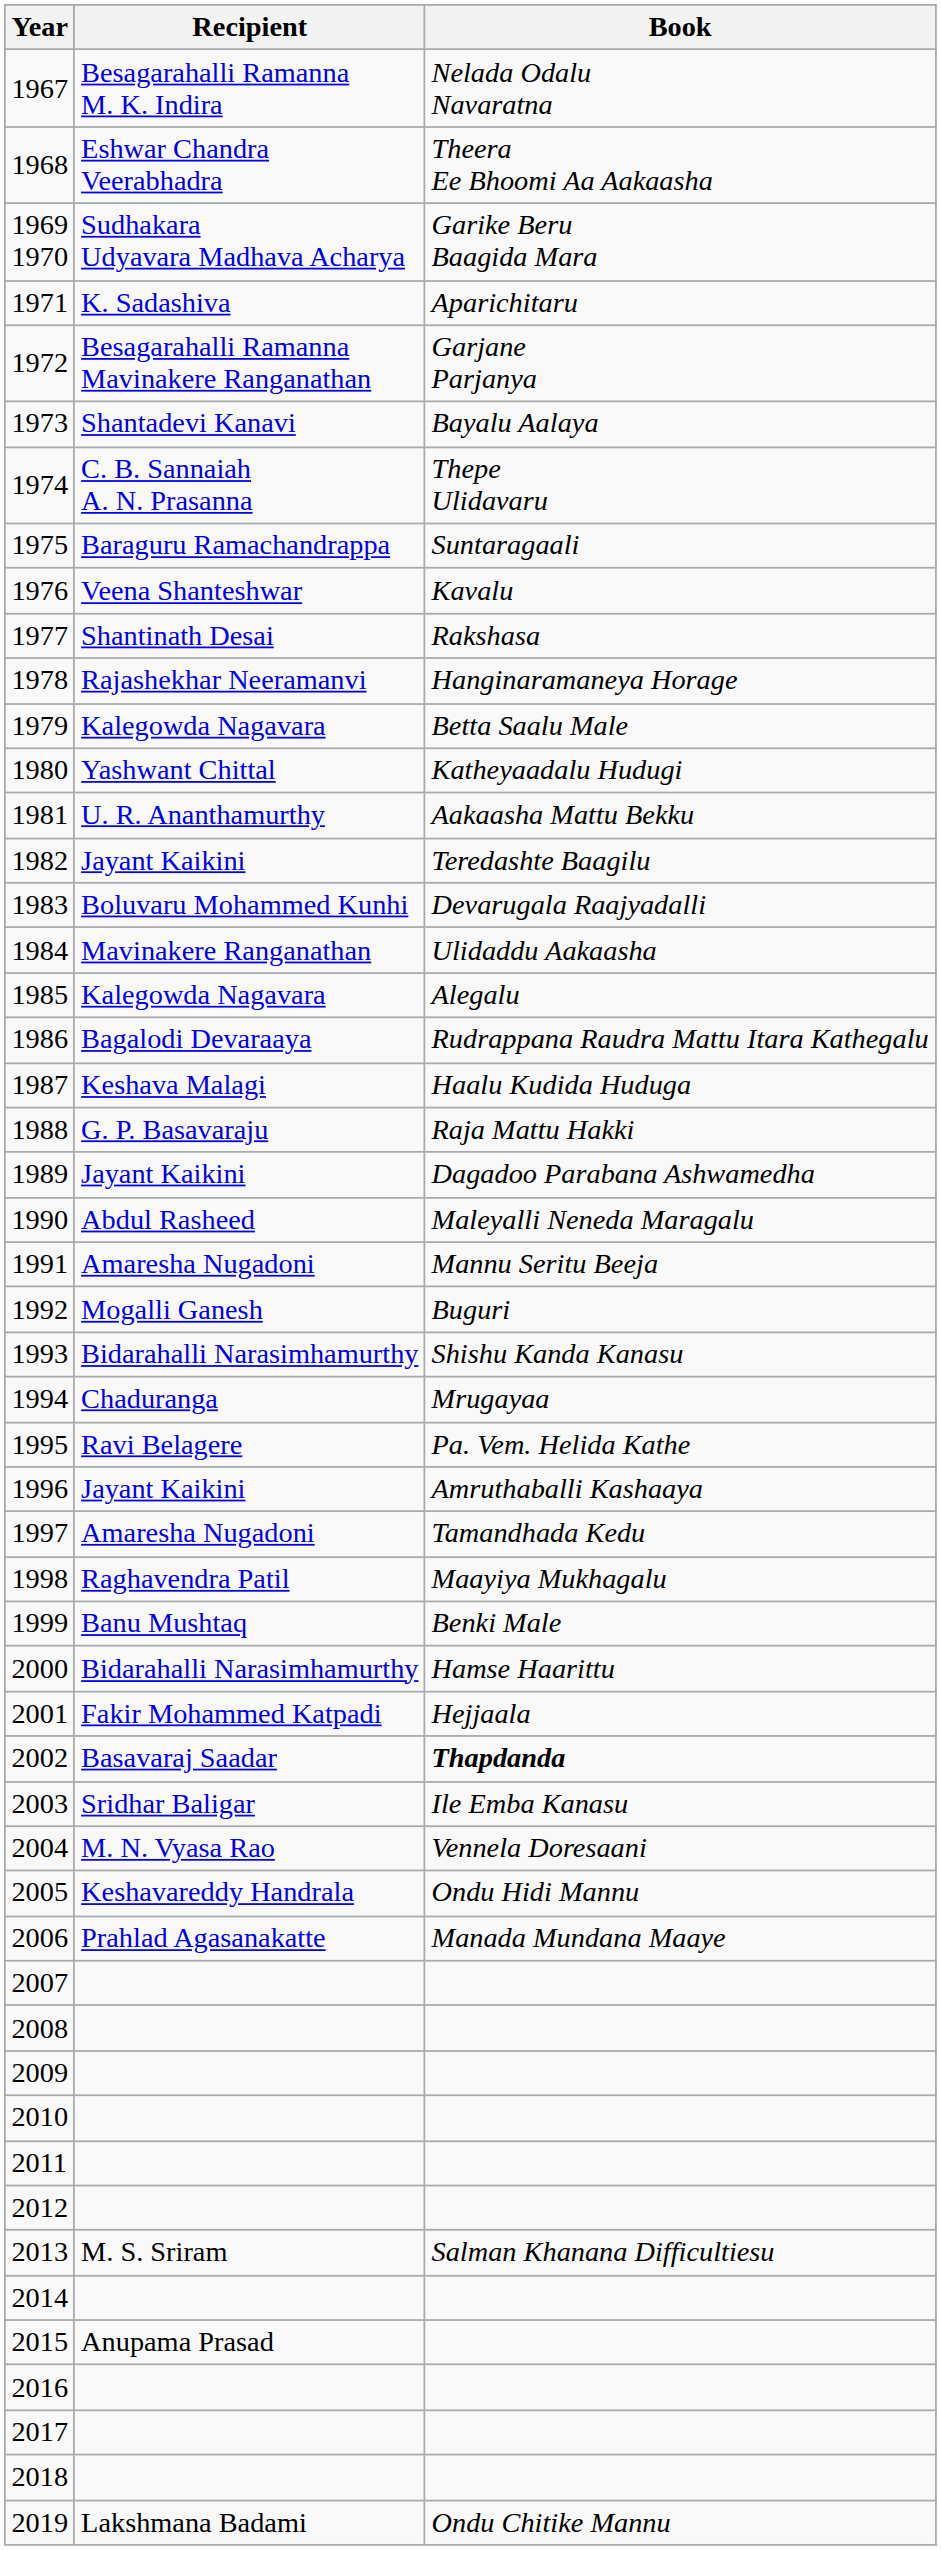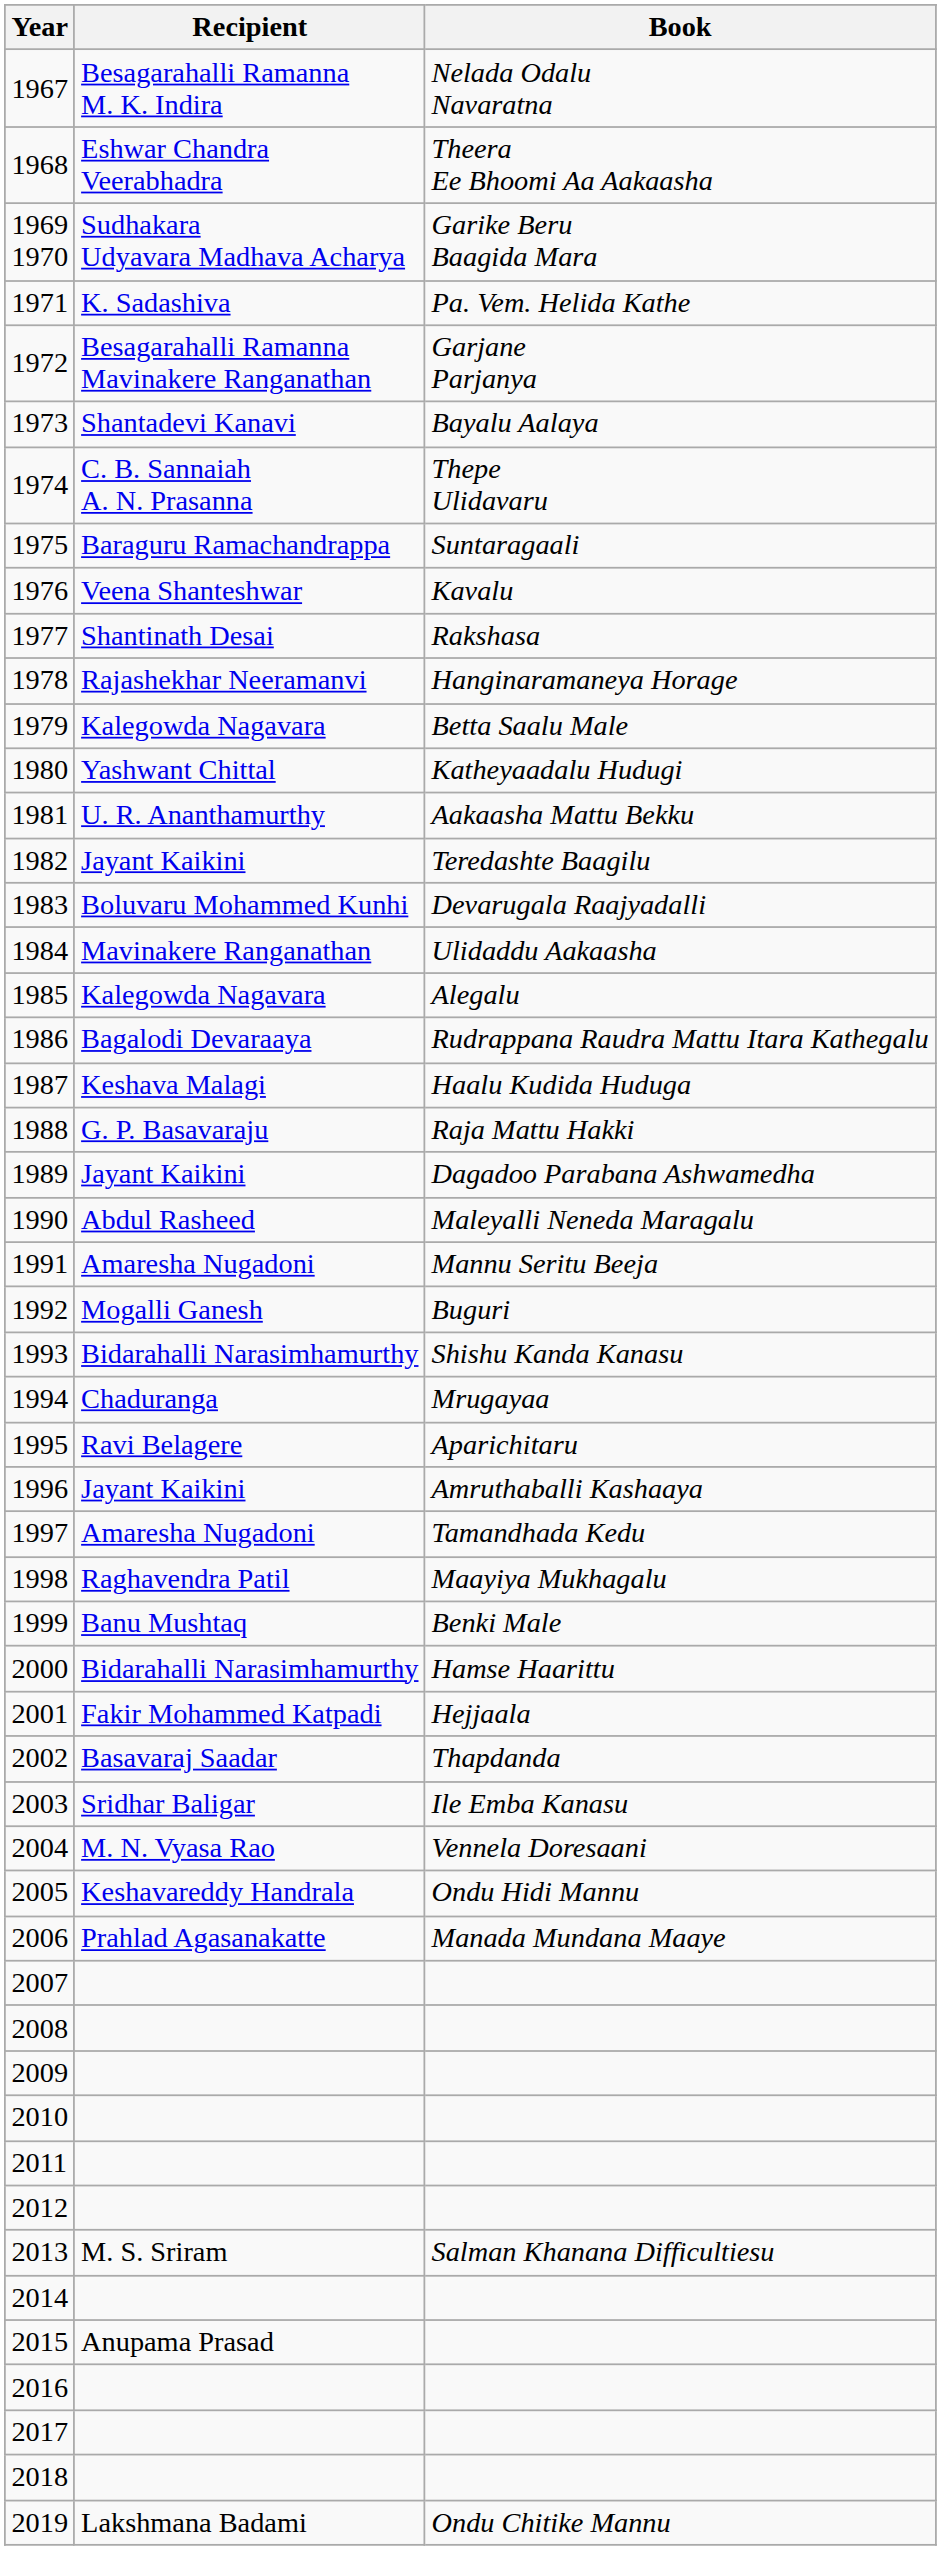 <table class="wikitable sortable">
 <tr>
 <th>Year</th>
 <th>Recipient</th>
 <th>Book</th>
 </tr>
 <tr>
 <td>1967</td>
 <td><a href='#'>Besagarahalli Ramanna</a><br> <a href='#'>M. K. Indira</a></td>
 <td><em>Nelada Odalu</em><br> <em>Navaratna</em></td>
 </tr>
 <tr>
 <td>1968</td>
 <td><a href='#'>Eshwar Chandra</a><br> <a href='#'>Veerabhadra</a></td>
 <td><em>Theera</em><br> <em>Ee Bhoomi Aa Aakaasha</em></td>
 </tr>
 <tr>
 <td>1969<br>1970</td>
 <td><a href='#'>Sudhakara</a><br> <a href='#'>Udyavara Madhava Acharya</a></td>
 <td><em>Garike Beru</em><br> <em>Baagida Mara</em></td>
 </tr>
 <tr>
 <td>1971</td>
 <td><a href='#'>K. Sadashiva</a></td>
-<td><em>Aparichitaru</em></td>
+<td><em>Pa. Vem. Helida Kathe</em></td>
 </tr>
 <tr>
 <td>1972</td>
 <td><a href='#'>Besagarahalli Ramanna</a><br> <a href='#'>Mavinakere Ranganathan</a></td>
 <td><em>Garjane</em><br> <em>Parjanya</em></td>
 </tr>
 <tr>
 <td>1973</td>
 <td><a href='#'>Shantadevi Kanavi</a></td>
 <td><em>Bayalu Aalaya</em></td>
 </tr>
 <tr>
 <td>1974</td>
 <td><a href='#'>C. B. Sannaiah</a><br> <a href='#'>A. N. Prasanna</a></td>
 <td><em>Thepe</em><br> <em>Ulidavaru</em></td>
 </tr>
 <tr>
 <td>1975</td>
 <td><a href='#'>Baraguru Ramachandrappa</a></td>
 <td><em>Suntaragaali</em></td>
 </tr>
 <tr>
 <td>1976</td>
 <td><a href='#'>Veena Shanteshwar</a></td>
 <td><em>Kavalu</em></td>
 </tr>
 <tr>
 <td>1977</td>
 <td><a href='#'>Shantinath Desai</a></td>
 <td><em>Rakshasa</em></td>
 </tr>
 <tr>
 <td>1978</td>
 <td><a href='#'>Rajashekhar Neeramanvi</a></td>
 <td><em>Hanginaramaneya Horage</em></td>
 </tr>
 <tr>
 <td>1979</td>
 <td><a href='#'>Kalegowda Nagavara</a></td>
 <td><em>Betta Saalu Male</em></td>
 </tr>
 <tr>
 <td>1980</td>
 <td><a href='#'>Yashwant Chittal</a></td>
 <td><em>Katheyaadalu Hudugi</em></td>
 </tr>
 <tr>
 <td>1981</td>
 <td><a href='#'>U. R. Ananthamurthy</a></td>
 <td><em>Aakaasha Mattu Bekku</em></td>
 </tr>
 <tr>
 <td>1982</td>
 <td><a href='#'>Jayant Kaikini</a></td>
 <td><em>Teredashte Baagilu</em></td>
 </tr>
 <tr>
 <td>1983</td>
 <td><a href='#'>Boluvaru Mohammed Kunhi</a></td>
 <td><em>Devarugala Raajyadalli</em></td>
 </tr>
 <tr>
 <td>1984</td>
 <td><a href='#'>Mavinakere Ranganathan</a></td>
 <td><em>Ulidaddu Aakaasha</em></td>
 </tr>
 <tr>
 <td>1985</td>
 <td><a href='#'>Kalegowda Nagavara</a></td>
 <td><em>Alegalu</em></td>
 </tr>
 <tr>
 <td>1986</td>
 <td><a href='#'>Bagalodi Devaraaya</a></td>
 <td><em>Rudrappana Raudra Mattu Itara Kathegalu</em></td>
 </tr>
 <tr>
 <td>1987</td>
 <td><a href='#'>Keshava Malagi</a></td>
 <td><em>Haalu Kudida Huduga</em></td>
 </tr>
 <tr>
 <td>1988</td>
 <td><a href='#'>G. P. Basavaraju</a></td>
 <td><em>Raja Mattu Hakki</em></td>
 </tr>
 <tr>
 <td>1989</td>
 <td><a href='#'>Jayant Kaikini</a></td>
 <td><em>Dagadoo Parabana Ashwamedha</em></td>
 </tr>
 <tr>
 <td>1990</td>
 <td><a href='#'>Abdul Rasheed</a></td>
 <td><em>Maleyalli Neneda Maragalu</em></td>
 </tr>
 <tr>
 <td>1991</td>
 <td><a href='#'>Amaresha Nugadoni</a></td>
 <td><em>Mannu Seritu Beeja</em></td>
 </tr>
 <tr>
 <td>1992</td>
 <td><a href='#'>Mogalli Ganesh</a></td>
 <td><em>Buguri</em></td>
 </tr>
 <tr>
 <td>1993</td>
 <td><a href='#'>Bidarahalli Narasimhamurthy</a></td>
 <td><em>Shishu Kanda Kanasu</em></td>
 </tr>
 <tr>
 <td>1994</td>
 <td><a href='#'>Chaduranga</a></td>
 <td><em>Mrugayaa</em></td>
 </tr>
 <tr>
 <td>1995</td>
 <td><a href='#'>Ravi Belagere</a></td>
-<td><em>Pa. Vem. Helida Kathe</em></td>
+<td><em>Aparichitaru</em></td>
 </tr>
 <tr>
 <td>1996</td>
 <td><a href='#'>Jayant Kaikini</a></td>
 <td><em>Amruthaballi Kashaaya</em></td>
 </tr>
 <tr>
 <td>1997</td>
 <td><a href='#'>Amaresha Nugadoni</a></td>
 <td><em>Tamandhada Kedu</em></td>
 </tr>
 <tr>
 <td>1998</td>
 <td><a href='#'>Raghavendra Patil</a></td>
 <td><em>Maayiya Mukhagalu</em></td>
 </tr>
 <tr>
 <td>1999</td>
 <td><a href='#'>Banu Mushtaq</a></td>
 <td><em>Benki Male</em></td>
 </tr>
 <tr>
 <td>2000</td>
 <td><a href='#'>Bidarahalli Narasimhamurthy</a></td>
 <td><em>Hamse Haarittu</em></td>
 </tr>
 <tr>
 <td>2001</td>
 <td><a href='#'>Fakir Mohammed Katpadi</a></td>
 <td><em>Hejjaala</em></td>
 </tr>
 <tr>
 <td>2002</td>
 <td><a href='#'>Basavaraj Saadar</a></td>
-<td><strong><em>Thapdanda</em></strong></td>
+<td><em>Thapdanda</em></td>
 </tr>
 <tr>
 <td>2003</td>
 <td><a href='#'>Sridhar Baligar</a></td>
 <td><em>Ile Emba Kanasu</em></td>
 </tr>
 <tr>
 <td>2004</td>
 <td><a href='#'>M. N. Vyasa Rao</a></td>
 <td><em>Vennela Doresaani</em></td>
 </tr>
 <tr>
 <td>2005</td>
 <td><a href='#'>Keshavareddy Handrala</a></td>
 <td><em>Ondu Hidi Mannu</em></td>
 </tr>
 <tr>
 <td>2006</td>
 <td><a href='#'>Prahlad Agasanakatte</a></td>
 <td><em>Manada Mundana Maaye</em></td>
 </tr>
 <tr>
 <td>2007</td>
 <td></td>
 <td></td>
 </tr>
 <tr>
 <td>2008</td>
 <td></td>
 <td></td>
 </tr>
 <tr>
 <td>2009</td>
 <td></td>
 <td></td>
 </tr>
 <tr>
 <td>2010</td>
 <td></td>
 <td></td>
 </tr>
 <tr>
 <td>2011</td>
 <td></td>
 <td></td>
 </tr>
 <tr>
 <td>2012</td>
 <td></td>
 <td></td>
 </tr>
 <tr>
 <td>2013</td>
 <td>M. S. Sriram</td>
 <td><em>Salman Khanana Difficultiesu</em></td>
 </tr>
 <tr>
 <td>2014</td>
 <td></td>
 <td></td>
 </tr>
 <tr>
 <td>2015</td>
 <td>Anupama Prasad</td>
 <td></td>
 </tr>
 <tr>
 <td>2016</td>
 <td></td>
 <td></td>
 </tr>
 <tr>
 <td>2017</td>
 <td></td>
 <td></td>
 </tr>
 <tr>
 <td>2018</td>
 <td></td>
 <td></td>
 </tr>
 <tr>
 <td>2019</td>
 <td>Lakshmana Badami</td>
 <td><em>Ondu Chitike Mannu</em></td>
 </tr>
 </table>
